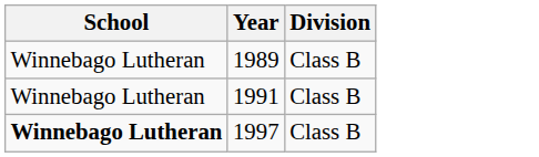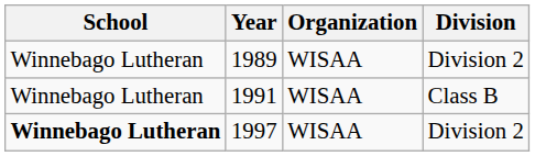 <table class="wikitable">
 <tr>
 <th>School</th>
 <th>Year</th>
+<th>Organization</th>
 <th>Division</th>
 </tr>
 <tr>
 <td>Winnebago Lutheran</td>
 <td>1989</td>
-<td>Class B</td>
+<td>WISAA</td>
+<td>Division 2</td>
 </tr>
 <tr>
 <td>Winnebago Lutheran</td>
 <td>1991</td>
+<td>WISAA</td>
 <td>Class B</td>
 </tr>
 <tr>
 <td><strong>Winnebago Lutheran</strong></td>
 <td>1997</td>
-<td>Class B</td>
+<td>WISAA</td>
+<td>Division 2</td>
 </tr>
 </table>
